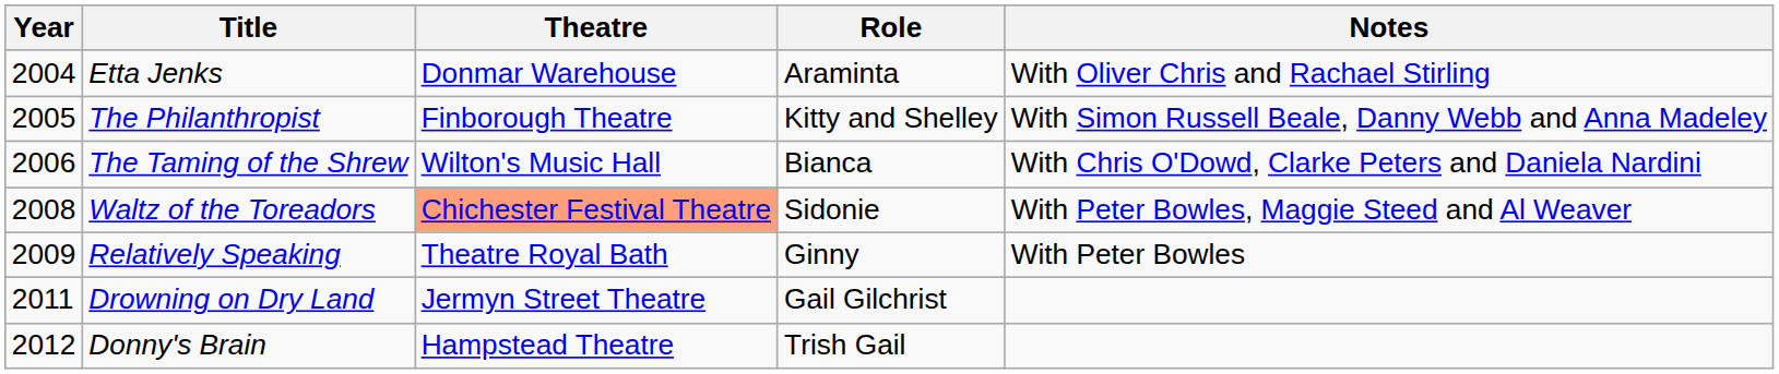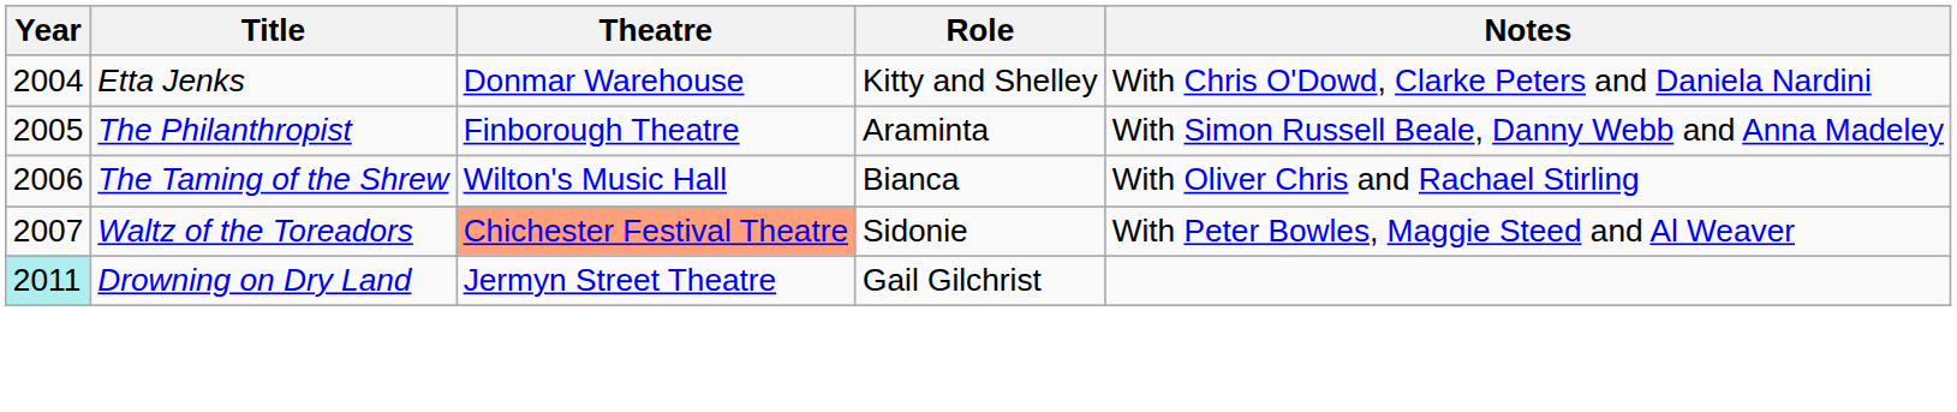 <table class="wikitable">
 <tr>
 <th>Year</th>
 <th>Title</th>
 <th>Theatre</th>
 <th>Role</th>
 <th>Notes</th>
 </tr>
 <tr>
 <td>2004</td>
 <td><em>Etta Jenks</em></td>
 <td><a href='#'>Donmar Warehouse</a></td>
-<td>Araminta</td>
-<td>With <a href='#'>Oliver Chris</a> and <a href='#'>Rachael Stirling</a></td>
+<td>Kitty and Shelley</td>
+<td>With <a href='#'>Chris O'Dowd</a>, <a href='#'>Clarke Peters</a> and <a href='#'>Daniela Nardini</a></td>
 </tr>
 <tr>
 <td>2005</td>
 <td><em><a href='#'>The Philanthropist</a></em></td>
 <td><a href='#'>Finborough Theatre</a></td>
-<td>Kitty and Shelley</td>
+<td>Araminta</td>
 <td>With <a href='#'>Simon Russell Beale</a>, <a href='#'>Danny Webb</a> and <a href='#'>Anna Madeley</a></td>
 </tr>
 <tr>
 <td>2006</td>
 <td><em><a href='#'>The Taming of the Shrew</a></em></td>
 <td><a href='#'>Wilton's Music Hall</a></td>
 <td>Bianca</td>
-<td>With <a href='#'>Chris O'Dowd</a>, <a href='#'>Clarke Peters</a> and <a href='#'>Daniela Nardini</a></td>
+<td>With <a href='#'>Oliver Chris</a> and <a href='#'>Rachael Stirling</a></td>
 </tr>
 <tr>
-<td>2008</td>
+<td>2007</td>
 <td><em><a href='#'>Waltz of the Toreadors</a></em></td>
 <td style="background: lightsalmon;"><a href='#'>Chichester Festival Theatre</a></td>
 <td>Sidonie</td>
 <td>With <a href='#'>Peter Bowles</a>, <a href='#'>Maggie Steed</a> and <a href='#'>Al Weaver</a></td>
 </tr>
 <tr>
-<td>2009</td>
-<td><em><a href='#'>Relatively Speaking</a></em></td>
-<td><a href='#'>Theatre Royal Bath</a></td>
-<td>Ginny</td>
-<td>With Peter Bowles</td>
-</tr>
-<tr>
-<td>2011</td>
+<td style="background: paleturquoise;">2011</td>
 <td><em><a href='#'>Drowning on Dry Land</a></em></td>
 <td><a href='#'>Jermyn Street Theatre</a></td>
 <td>Gail Gilchrist</td>
 <td></td>
 </tr>
-<tr>
-<td>2012</td>
-<td><em>Donny's Brain</em></td>
-<td><a href='#'>Hampstead Theatre</a></td>
-<td>Trish Gail</td>
-<td></td>
-</tr>
 </table>
